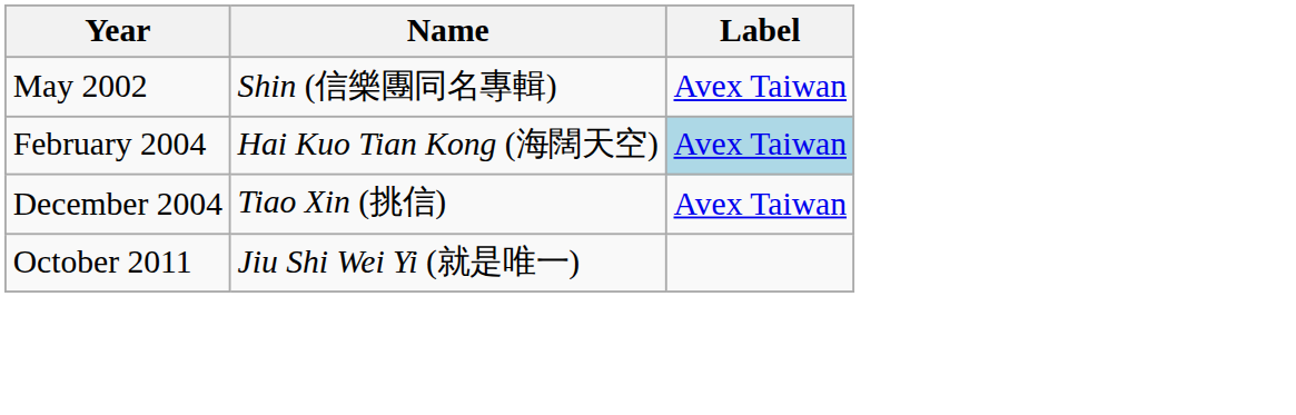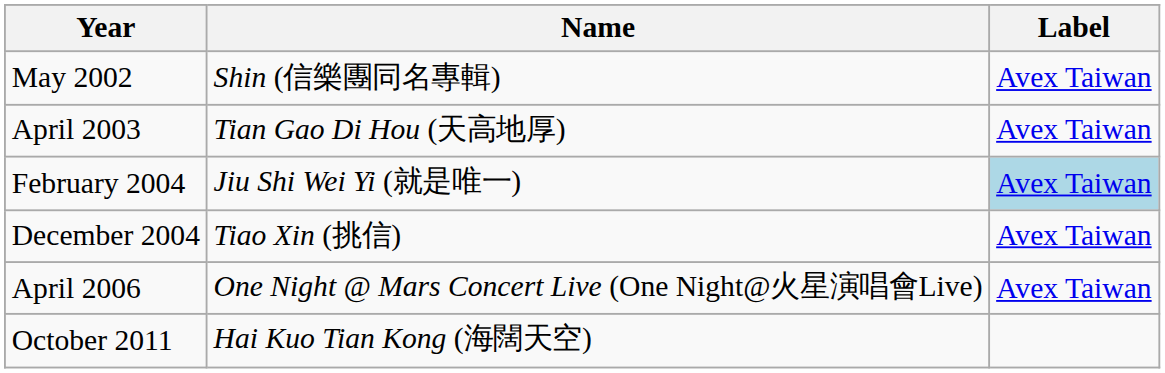 <table class="wikitable">
 <tr>
 <th>Year</th>
 <th>Name</th>
 <th>Label</th>
 </tr>
 <tr>
 <td>May 2002</td>
 <td><em>Shin</em> (信樂團同名專輯)</td>
 <td><a href='#'>Avex Taiwan</a></td>
 </tr>
 <tr>
+<td>April 2003</td>
+<td><em>Tian Gao Di Hou</em> (天高地厚)</td>
+<td><a href='#'>Avex Taiwan</a></td>
+</tr>
+<tr>
 <td>February 2004</td>
-<td><em>Hai Kuo Tian Kong</em> (海闊天空)</td>
+<td><em>Jiu Shi Wei Yi</em> (就是唯一)</td>
 <td style="background: lightblue;"><a href='#'>Avex Taiwan</a></td>
 </tr>
 <tr>
 <td>December 2004</td>
 <td><em>Tiao Xin</em> (挑信)</td>
 <td><a href='#'>Avex Taiwan</a></td>
 </tr>
 <tr>
+<td>April 2006</td>
+<td><em>One Night @ Mars Concert Live</em> (One Night@火星演唱會Live)</td>
+<td><a href='#'>Avex Taiwan</a></td>
+</tr>
+<tr>
 <td>October 2011</td>
-<td><em>Jiu Shi Wei Yi</em> (就是唯一)</td>
+<td><em>Hai Kuo Tian Kong</em> (海闊天空)</td>
 <td></td>
 </tr>
 </table>
